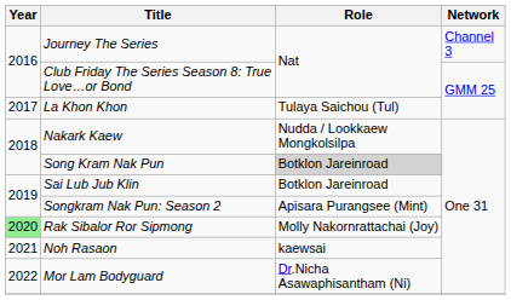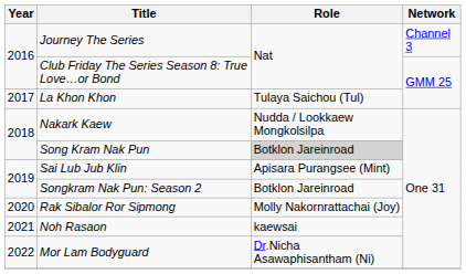 <table class="wikitable">
 <tr>
 <th>Year</th>
 <th>Title</th>
 <th>Role</th>
 <th>Network</th>
 </tr>
 <tr>
 <td rowspan = "2">2016</td>
 <td><em>Journey The Series </em> </td>
 <td rowspan = "2">Nat</td>
 <td><a href='#'>Channel 3</a></td>
 </tr>
 <tr>
 <td><em>Club Friday The Series Season 8: True Love…or Bond</em></td>
 <td rowspan = "2"><a href='#'>GMM 25</a></td>
 </tr>
 <tr>
 <td rowspan = "1">2017</td>
 <td><em>La Khon Khon </em></td>
 <td>Tulaya Saichou (Tul)</td>
 </tr>
 <tr>
 <td rowspan = "2">2018</td>
 <td><em>Nakark Kaew</em></td>
 <td>Nudda / Lookkaew Mongkolsilpa</td>
 <td rowspan = "7">One 31</td>
 </tr>
 <tr>
 <td><em>Song Kram Nak Pun </em></td>
 <td style="background: lightgrey;">Botklon Jareinroad</td>
 </tr>
 <tr>
 <td rowspan = "2">2019</td>
 <td><em>Sai Lub Jub Klin</em></td>
+<td>Apisara Purangsee (Mint)</td>
+</tr>
+<tr>
+<td><em>Songkram Nak Pun: Season 2</em></td>
 <td>Botklon Jareinroad</td>
 </tr>
 <tr>
-<td><em>Songkram Nak Pun: Season 2</em></td>
-<td>Apisara Purangsee (Mint)</td>
-</tr>
-<tr>
-<td rowspan = "1" style="background: lightgreen;">2020</td>
+<td rowspan = "1">2020</td>
 <td><em>Rak Sibalor Ror Sipmong </em></td>
 <td>Molly Nakornrattachai (Joy) </td>
 </tr>
 <tr>
 <td rowspan = "1">2021</td>
 <td><em>Noh Rasaon</em></td>
 <td>kaewsai</td>
 </tr>
 <tr>
 <td rowspan = "1">2022</td>
 <td><em>Mor Lam Bodyguard</em></td>
 <td><a href='#'>Dr</a>.Nicha Asawaphisantham (Ni)</td>
 </tr>
 <tr>
 </tr>
 </table>
